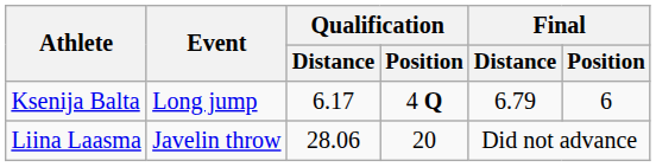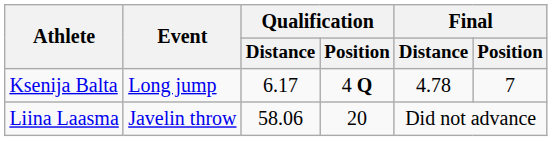 <table class=wikitable style="font-size:90%">
 <tr>
 <th rowspan="2">Athlete</th>
 <th rowspan="2">Event</th>
 <th colspan="2">Qualification</th>
 <th colspan="2">Final</th>
 </tr>
 <tr style="font-size:95%">
 <th>Distance</th>
 <th>Position</th>
 <th>Distance</th>
 <th>Position</th>
 </tr>
 <tr align=center>
 <td align=left><a href='#'>Ksenija Balta</a></td>
 <td align=left><a href='#'>Long jump</a></td>
 <td>6.17</td>
 <td>4 <strong>Q</strong></td>
-<td>6.79</td>
-<td>6</td>
+<td>4.78</td>
+<td>7</td>
 </tr>
 <tr align=center>
 <td align=left><a href='#'>Liina Laasma</a></td>
 <td align=left><a href='#'>Javelin throw</a></td>
-<td>28.06</td>
+<td>58.06</td>
 <td>20</td>
 <td colspan=2>Did not advance</td>
 </tr>
 </table>
